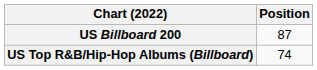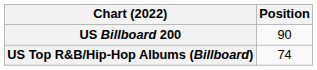 <table class="wikitable sortable plainrowheaders" style="text-align:center">
 <tr>
 <th scope="col">Chart (2022)</th>
 <th scope="col">Position</th>
 </tr>
 <tr>
 <th scope="row">US <em>Billboard</em> 200</th>
-<td>87</td>
+<td>90</td>
 </tr>
 <tr>
 <th scope="row">US Top R&B/Hip-Hop Albums (<em>Billboard</em>)</th>
 <td>74</td>
 </tr>
 </table>
